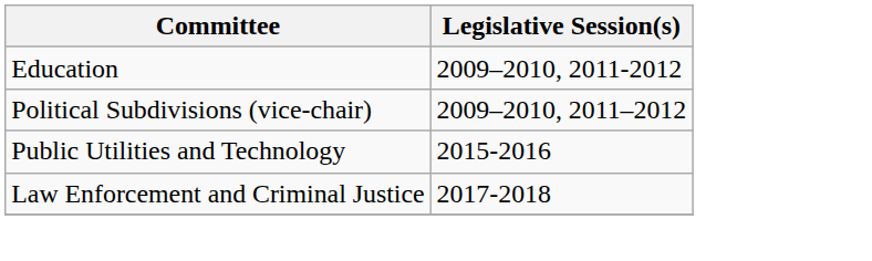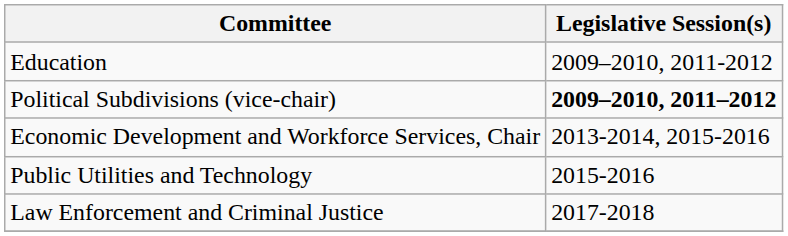 <table class="wikitable">
 <tr>
 <th>Committee</th>
 <th>Legislative Session(s)</th>
 </tr>
 <tr>
 <td>Education</td>
 <td>2009–2010, 2011-2012</td>
 </tr>
 <tr>
 <td>Political Subdivisions (vice-chair)</td>
-<td>2009–2010, 2011–2012</td>
+<td><strong>2009–2010, 2011–2012</strong></td>
+</tr>
+<tr>
+<td>Economic Development and Workforce Services, Chair</td>
+<td>2013-2014, 2015-2016</td>
 </tr>
 <tr>
 <td>Public Utilities and Technology</td>
 <td>2015-2016</td>
 </tr>
 <tr>
 <td>Law Enforcement and Criminal Justice</td>
 <td>2017-2018</td>
 </tr>
 <tr>
 </tr>
 </table>
